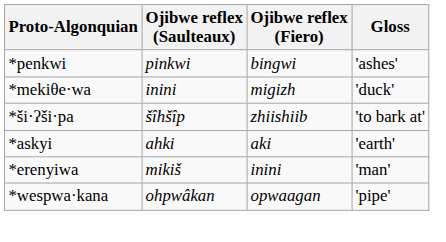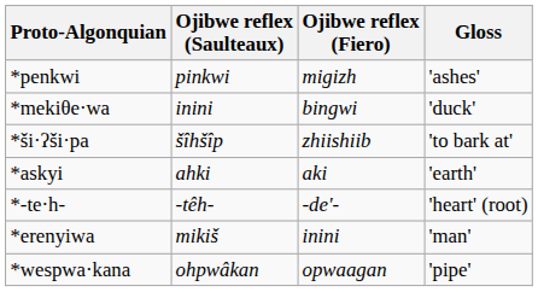 <table class="wikitable">
 <tr>
 <th>Proto-Algonquian</th>
 <th>Ojibwe reflex<br>(Saulteaux)</th>
 <th>Ojibwe reflex<br>(Fiero)</th>
 <th>Gloss</th>
 </tr>
 <tr>
 <td>*penkwi</td>
 <td><em>pinkwi</em></td>
-<td><em>bingwi</em></td>
+<td><em>migizh</em></td>
 <td>'ashes'</td>
 </tr>
 <tr>
 <td>*mekiθe·wa</td>
 <td><em>inini</em></td>
-<td><em>migizh</em></td>
+<td><em>bingwi</em></td>
 <td>'duck'</td>
 </tr>
 <tr>
 <td>*ši·ʔši·pa</td>
 <td><em>šîhšîp</em></td>
 <td><em>zhiishiib</em></td>
 <td>'to bark at'</td>
 </tr>
 <tr>
 <td>*askyi</td>
 <td><em>ahki</em></td>
 <td><em>aki</em></td>
 <td>'earth'</td>
 </tr>
 <tr>
+<td>*-te·h-</td>
+<td><em>-têh-</em></td>
+<td><em>-de'-</em></td>
+<td>'heart' (root)</td>
+</tr>
+<tr>
 <td>*erenyiwa</td>
 <td><em>mikiš</em></td>
 <td><em>inini</em></td>
 <td>'man'</td>
 </tr>
 <tr>
 <td>*wespwa·kana</td>
 <td><em>ohpwâkan</em></td>
 <td><em>opwaagan</em></td>
 <td>'pipe'</td>
 </tr>
 </table>
